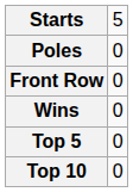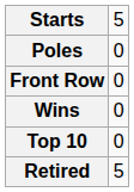 <table class="wikitable" style="text-align:center">
 <tr>
 <th>Starts</th>
 <td>5</td>
 </tr>
 <tr>
 <th>Poles</th>
 <td>0</td>
 </tr>
 <tr>
 <th>Front Row</th>
 <td>0</td>
 </tr>
 <tr>
 <th>Wins</th>
 <td>0</td>
 </tr>
 <tr>
-<th>Top 5</th>
+<th>Top 10</th>
 <td>0</td>
 </tr>
 <tr>
-<th>Top 10</th>
-<td>0</td>
+<th>Retired</th>
+<td>5</td>
 </tr>
 </table>
